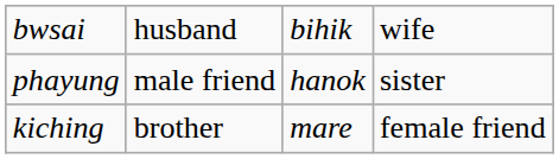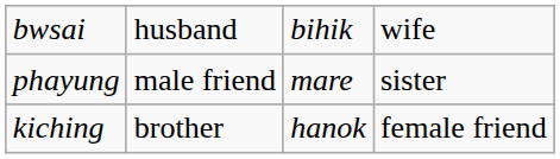 <table class="wikitable" border="1">
 <tr>
 <td><em>bwsai</em></td>
 <td>husband</td>
 <td><em>bihik</em></td>
 <td>wife</td>
 </tr>
 <tr>
 <td><em>phayung</em></td>
 <td>male friend</td>
-<td><em>hanok</em></td>
+<td><em>mare</em></td>
 <td>sister</td>
 </tr>
 <tr>
 <td><em>kiching</em></td>
 <td>brother</td>
-<td><em>mare</em></td>
+<td><em>hanok</em></td>
 <td>female friend</td>
 </tr>
 </table>
